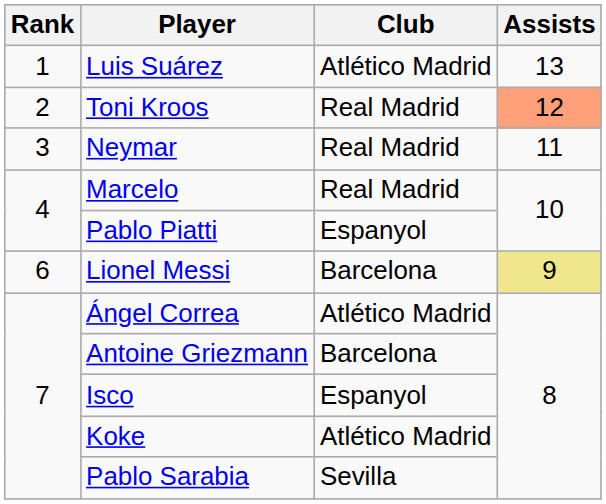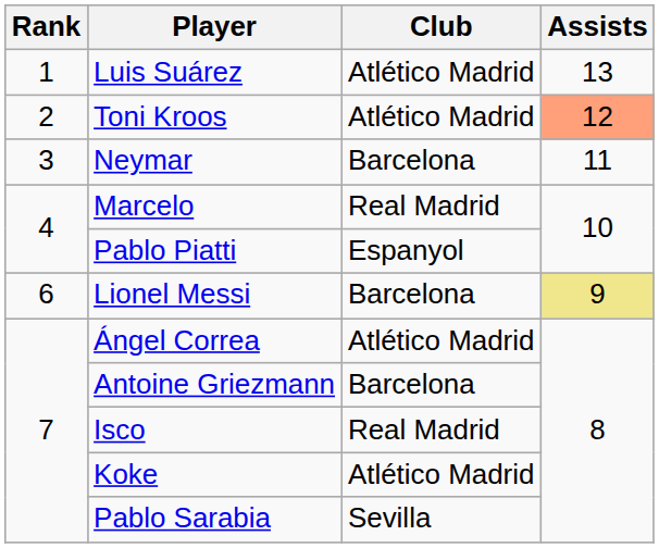 <table class="wikitable" style="text-align:center">
 <tr>
 <th>Rank</th>
 <th>Player</th>
 <th>Club</th>
 <th>Assists</th>
 </tr>
 <tr>
 <td>1</td>
 <td align="left"> <a href='#'>Luis Suárez</a></td>
 <td align="left">Atlético Madrid</td>
 <td>13</td>
 </tr>
 <tr>
 <td>2</td>
 <td align="left"> <a href='#'>Toni Kroos</a></td>
-<td align="left">Real Madrid</td>
+<td align="left">Atlético Madrid</td>
 <td style="background: lightsalmon;">12</td>
 </tr>
 <tr>
 <td>3</td>
 <td align="left"> <a href='#'>Neymar</a></td>
-<td align="left">Real Madrid</td>
+<td align="left">Barcelona</td>
 <td>11</td>
 </tr>
 <tr>
 <td rowspan="2">4</td>
 <td align="left"> <a href='#'>Marcelo</a></td>
 <td align="left">Real Madrid</td>
 <td rowspan="2">10</td>
 </tr>
 <tr>
 <td align="left"> <a href='#'>Pablo Piatti</a></td>
 <td align="left">Espanyol</td>
 </tr>
 <tr>
 <td>6</td>
 <td align="left"> <a href='#'>Lionel Messi</a></td>
 <td align="left">Barcelona</td>
 <td style="background: khaki;">9</td>
 </tr>
 <tr>
 <td rowspan="5">7</td>
 <td align="left"> <a href='#'>Ángel Correa</a></td>
 <td align="left">Atlético Madrid</td>
 <td rowspan="5">8</td>
 </tr>
 <tr>
 <td align="left"> <a href='#'>Antoine Griezmann</a></td>
 <td align="left">Barcelona</td>
 </tr>
 <tr>
 <td align="left"> <a href='#'>Isco</a></td>
-<td align="left">Espanyol</td>
+<td align="left">Real Madrid</td>
 </tr>
 <tr>
 <td align="left"> <a href='#'>Koke</a></td>
 <td align="left">Atlético Madrid</td>
 </tr>
 <tr>
 <td align="left"> <a href='#'>Pablo Sarabia</a></td>
 <td align="left">Sevilla</td>
 </tr>
 </table>
